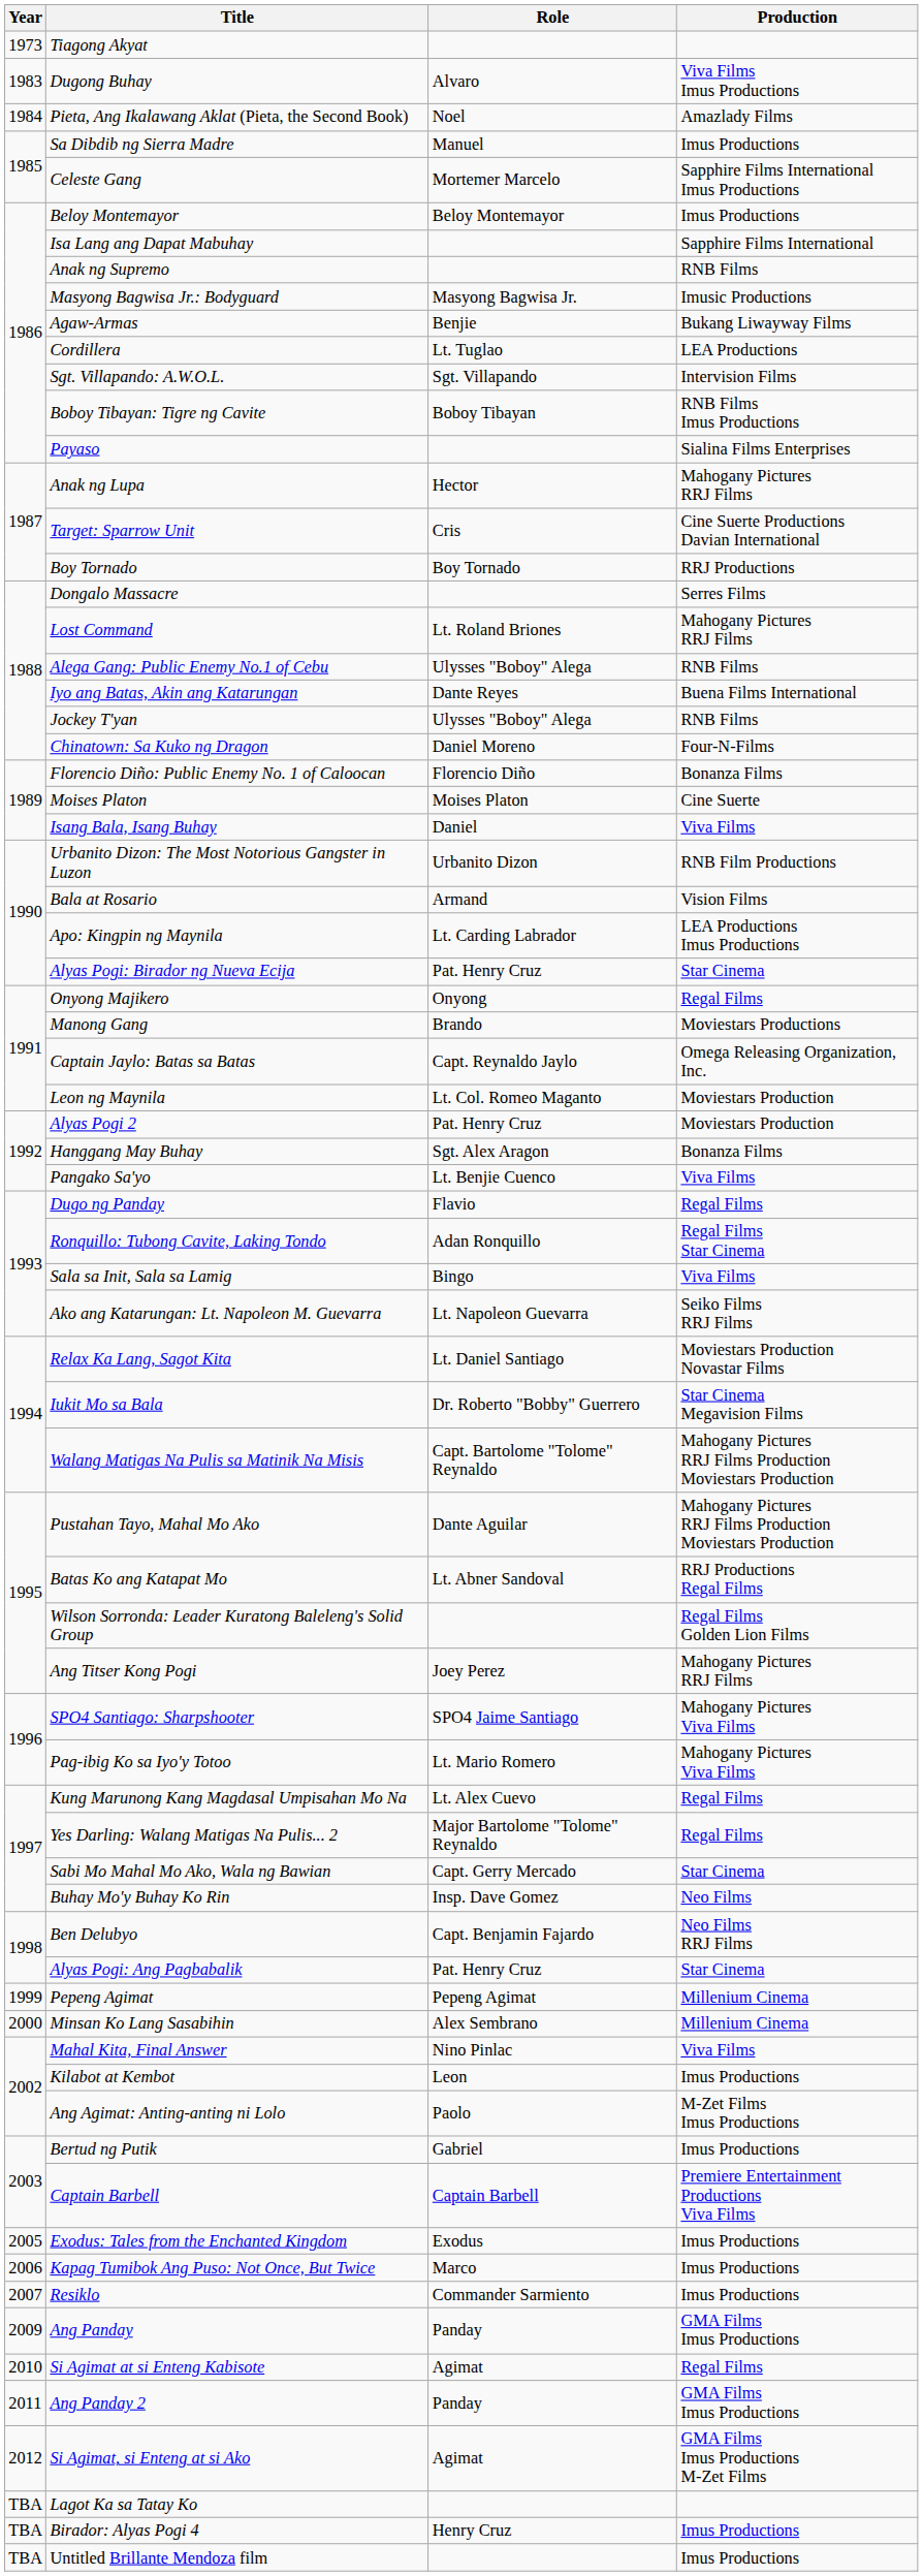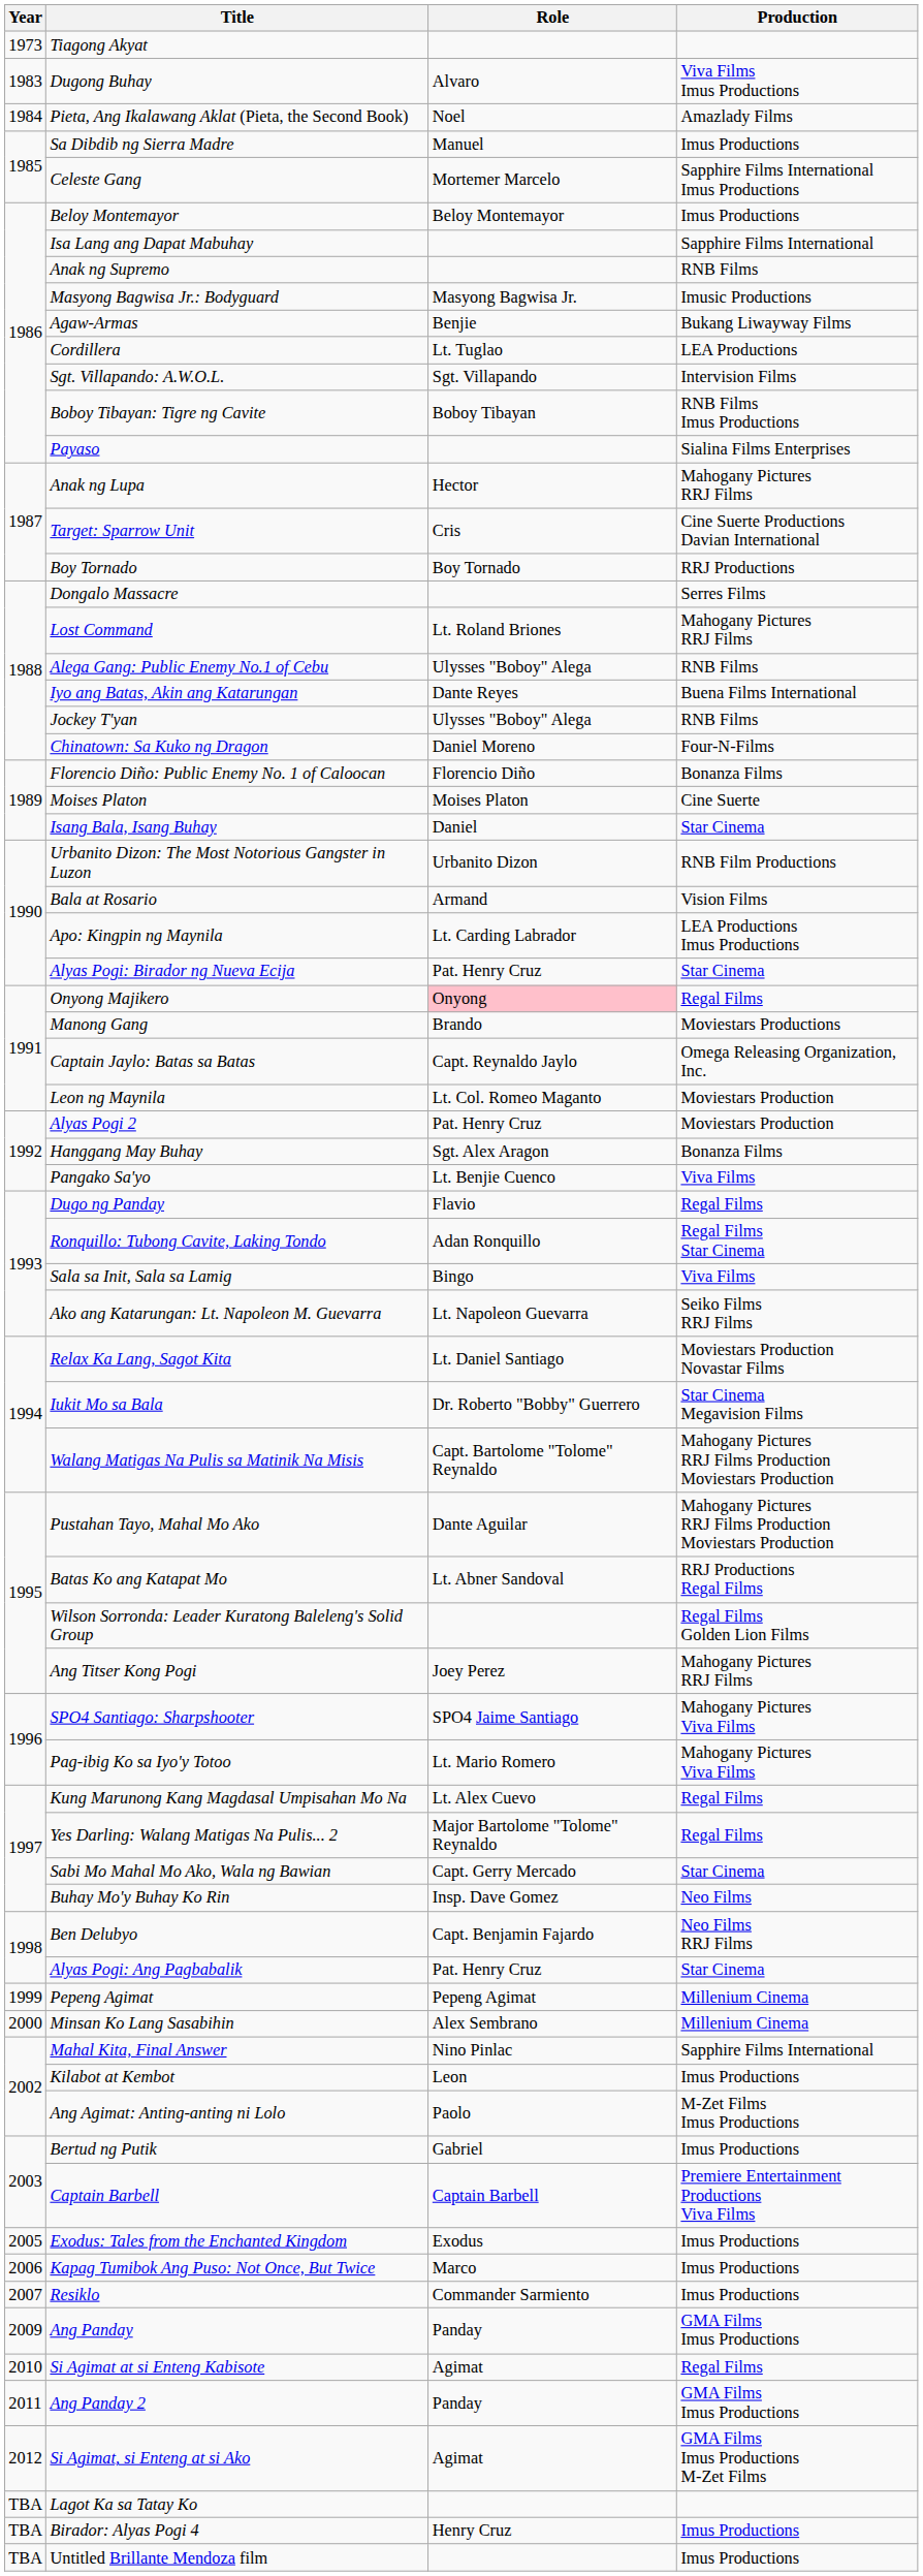 <table class="wikitable">
 <tr>
 <th>Year</th>
 <th>Title</th>
 <th>Role</th>
 <th>Production</th>
 </tr>
 <tr>
 <td>1973</td>
 <td><em>Tiagong Akyat</em></td>
 <td></td>
 <td></td>
 </tr>
 <tr>
 <td>1983</td>
 <td><em>Dugong Buhay</em></td>
 <td>Alvaro</td>
 <td><a href='#'>Viva Films</a><br>Imus Productions</td>
 </tr>
 <tr>
 <td>1984</td>
 <td><em>Pieta, Ang Ikalawang Aklat</em> (Pieta, the Second Book)</td>
 <td>Noel</td>
 <td>Amazlady Films</td>
 </tr>
 <tr>
 <td rowspan="2">1985</td>
 <td><em>Sa Dibdib ng Sierra Madre</em></td>
 <td>Manuel</td>
 <td>Imus Productions</td>
 </tr>
 <tr>
 <td><em>Celeste Gang</em></td>
 <td>Mortemer Marcelo</td>
 <td>Sapphire Films International<br>Imus Productions</td>
 </tr>
 <tr>
 <td rowspan="9">1986</td>
 <td><em>Beloy Montemayor</em></td>
 <td>Beloy Montemayor</td>
 <td>Imus Productions</td>
 </tr>
 <tr>
 <td><em>Isa Lang ang Dapat Mabuhay</em></td>
 <td></td>
 <td>Sapphire Films International</td>
 </tr>
 <tr>
 <td><em>Anak ng Supremo</em></td>
 <td></td>
 <td>RNB Films</td>
 </tr>
 <tr>
 <td><em>Masyong Bagwisa Jr.: Bodyguard</em></td>
 <td>Masyong Bagwisa Jr.</td>
 <td>Imusic Productions</td>
 </tr>
 <tr>
 <td><em>Agaw-Armas</em></td>
 <td>Benjie</td>
 <td>Bukang Liwayway Films</td>
 </tr>
 <tr>
 <td><em>Cordillera</em></td>
 <td>Lt. Tuglao</td>
 <td>LEA Productions</td>
 </tr>
 <tr>
 <td><em>Sgt. Villapando: A.W.O.L.</em></td>
 <td>Sgt. Villapando</td>
 <td>Intervision Films</td>
 </tr>
 <tr>
 <td><em>Boboy Tibayan: Tigre ng Cavite</em> </td>
 <td>Boboy Tibayan</td>
 <td>RNB Films<br>Imus Productions</td>
 </tr>
 <tr>
 <td><em><a href='#'>Payaso</a></em></td>
 <td></td>
 <td>Sialina Films Enterprises</td>
 </tr>
 <tr>
 <td rowspan="3">1987</td>
 <td><em>Anak ng Lupa</em></td>
 <td>Hector</td>
 <td>Mahogany Pictures<br>RRJ Films</td>
 </tr>
 <tr>
 <td><em><a href='#'>Target: Sparrow Unit</a></em></td>
 <td>Cris</td>
 <td>Cine Suerte Productions<br>Davian International</td>
 </tr>
 <tr>
 <td><em>Boy Tornado</em></td>
 <td>Boy Tornado</td>
 <td>RRJ Productions</td>
 </tr>
 <tr>
 <td rowspan="6">1988</td>
 <td><em>Dongalo Massacre</em></td>
 <td></td>
 <td>Serres Films</td>
 </tr>
 <tr>
 <td><em><a href='#'>Lost Command</a></em></td>
 <td>Lt. Roland Briones</td>
 <td>Mahogany Pictures<br>RRJ Films</td>
 </tr>
 <tr>
 <td><em><a href='#'>Alega Gang: Public Enemy No.1 of Cebu</a></em></td>
 <td>Ulysses "Boboy" Alega</td>
 <td>RNB Films</td>
 </tr>
 <tr>
 <td><em><a href='#'>Iyo ang Batas, Akin ang Katarungan</a></em></td>
 <td>Dante Reyes</td>
 <td>Buena Films International</td>
 </tr>
 <tr>
 <td><em>Jockey T'yan</em></td>
 <td>Ulysses "Boboy" Alega </td>
 <td>RNB Films</td>
 </tr>
 <tr>
 <td><em><a href='#'>Chinatown: Sa Kuko ng Dragon</a></em></td>
 <td>Daniel Moreno</td>
 <td>Four-N-Films</td>
 </tr>
 <tr>
 <td rowspan="3">1989</td>
 <td><em>Florencio Diño: Public Enemy No. 1 of Caloocan</em></td>
 <td>Florencio Diño</td>
 <td>Bonanza Films</td>
 </tr>
 <tr>
 <td><em>Moises Platon</em></td>
 <td>Moises Platon</td>
 <td>Cine Suerte</td>
 </tr>
 <tr>
 <td><em><a href='#'>Isang Bala, Isang Buhay</a></em></td>
 <td>Daniel</td>
-<td><a href='#'>Viva Films</a></td>
+<td><a href='#'>Star Cinema</a></td>
 </tr>
 <tr>
 <td rowspan="4">1990</td>
 <td><em>Urbanito Dizon: The Most Notorious Gangster in Luzon</em></td>
 <td>Urbanito Dizon</td>
 <td>RNB Film Productions</td>
 </tr>
 <tr>
 <td><em>Bala at Rosario</em></td>
 <td>Armand</td>
 <td>Vision Films</td>
 </tr>
 <tr>
 <td><em>Apo: Kingpin ng Maynila</em></td>
 <td>Lt. Carding Labrador</td>
 <td>LEA Productions<br>Imus Productions</td>
 </tr>
 <tr>
 <td><em><a href='#'>Alyas Pogi: Birador ng Nueva Ecija</a></em></td>
 <td>Pat. Henry Cruz</td>
 <td><a href='#'>Star Cinema</a></td>
 </tr>
 <tr>
 <td rowspan="4">1991</td>
 <td><em>Onyong Majikero</em></td>
-<td>Onyong</td>
+<td style="background: pink;">Onyong</td>
 <td><a href='#'>Regal Films</a></td>
 </tr>
 <tr>
 <td><em>Manong Gang</em></td>
 <td>Brando</td>
 <td>Moviestars Productions</td>
 </tr>
 <tr>
 <td><em>Captain Jaylo: Batas sa Batas</em></td>
 <td>Capt. Reynaldo Jaylo</td>
 <td>Omega Releasing Organization, Inc.</td>
 </tr>
 <tr>
 <td><em>Leon ng Maynila</em></td>
 <td>Lt. Col. Romeo Maganto</td>
 <td>Moviestars Production</td>
 </tr>
 <tr>
 <td rowspan="3">1992</td>
 <td><em><a href='#'>Alyas Pogi 2</a></em></td>
 <td>Pat. Henry Cruz</td>
 <td>Moviestars Production</td>
 </tr>
 <tr>
 <td><em>Hanggang May Buhay</em></td>
 <td>Sgt. Alex Aragon</td>
 <td>Bonanza Films</td>
 </tr>
 <tr>
 <td><em>Pangako Sa'yo</em></td>
 <td>Lt. Benjie Cuenco</td>
 <td><a href='#'>Viva Films</a></td>
 </tr>
 <tr>
 <td rowspan="4">1993</td>
 <td><em><a href='#'>Dugo ng Panday</a></em></td>
 <td>Flavio</td>
 <td><a href='#'>Regal Films</a></td>
 </tr>
 <tr>
 <td><em><a href='#'>Ronquillo: Tubong Cavite, Laking Tondo</a></em></td>
 <td>Adan Ronquillo</td>
 <td><a href='#'>Regal Films</a><br><a href='#'>Star Cinema</a></td>
 </tr>
 <tr>
 <td><em>Sala sa Init, Sala sa Lamig</em></td>
 <td>Bingo</td>
 <td><a href='#'>Viva Films</a></td>
 </tr>
 <tr>
 <td><em>Ako ang Katarungan: Lt. Napoleon M. Guevarra</em></td>
 <td>Lt. Napoleon Guevarra</td>
 <td>Seiko Films<br>RRJ Films</td>
 </tr>
 <tr>
 <td rowspan="3">1994</td>
 <td><em><a href='#'>Relax Ka Lang, Sagot Kita</a></em></td>
 <td>Lt. Daniel Santiago</td>
 <td>Moviestars Production<br>Novastar Films</td>
 </tr>
 <tr>
 <td><em><a href='#'>Iukit Mo sa Bala</a></em></td>
 <td>Dr. Roberto "Bobby" Guerrero</td>
 <td><a href='#'>Star Cinema</a><br>Megavision Films</td>
 </tr>
 <tr>
 <td><em><a href='#'>Walang Matigas Na Pulis sa Matinik Na Misis</a></em></td>
 <td>Capt. Bartolome "Tolome" Reynaldo</td>
 <td>Mahogany Pictures<br>RRJ Films Production<br>Moviestars Production</td>
 </tr>
 <tr>
 <td rowspan="4">1995</td>
 <td><em>Pustahan Tayo, Mahal Mo Ako</em></td>
 <td>Dante Aguilar</td>
 <td>Mahogany Pictures<br>RRJ Films Production<br>Moviestars Production</td>
 </tr>
 <tr>
 <td><em>Batas Ko ang Katapat Mo</em></td>
 <td>Lt. Abner Sandoval</td>
 <td>RRJ Productions<br><a href='#'>Regal Films</a></td>
 </tr>
 <tr>
 <td><em>Wilson Sorronda: Leader Kuratong Baleleng's Solid Group</em></td>
 <td></td>
 <td><a href='#'>Regal Films</a><br>Golden Lion Films</td>
 </tr>
 <tr>
 <td><em>Ang Titser Kong Pogi</em></td>
 <td>Joey Perez</td>
 <td>Mahogany Pictures<br>RRJ Films</td>
 </tr>
 <tr>
 <td rowspan="2">1996</td>
 <td><em><a href='#'>SPO4 Santiago: Sharpshooter</a></em></td>
 <td>SPO4 <a href='#'>Jaime Santiago</a></td>
 <td>Mahogany Pictures<br><a href='#'>Viva Films</a></td>
 </tr>
 <tr>
 <td><em>Pag-ibig Ko sa Iyo'y Totoo</em></td>
 <td>Lt. Mario Romero</td>
 <td>Mahogany Pictures<br><a href='#'>Viva Films</a></td>
 </tr>
 <tr>
 <td rowspan="4">1997</td>
 <td><em>Kung Marunong Kang Magdasal Umpisahan Mo Na</em></td>
 <td>Lt. Alex Cuevo</td>
 <td><a href='#'>Regal Films</a></td>
 </tr>
 <tr>
 <td><em>Yes Darling: Walang Matigas Na Pulis... 2 </em></td>
 <td>Major Bartolome "Tolome" Reynaldo</td>
 <td><a href='#'>Regal Films</a></td>
 </tr>
 <tr>
 <td><em>Sabi Mo Mahal Mo Ako, Wala ng Bawian</em></td>
 <td>Capt. Gerry Mercado</td>
 <td><a href='#'>Star Cinema</a></td>
 </tr>
 <tr>
 <td><em>Buhay Mo'y Buhay Ko Rin</em></td>
 <td>Insp. Dave Gomez</td>
 <td><a href='#'>Neo Films</a></td>
 </tr>
 <tr>
 <td rowspan="2">1998</td>
 <td><em>Ben Delubyo</em></td>
 <td>Capt. Benjamin Fajardo</td>
 <td><a href='#'>Neo Films</a><br>RRJ Films</td>
 </tr>
 <tr>
 <td><em><a href='#'>Alyas Pogi: Ang Pagbabalik</a></em></td>
 <td>Pat. Henry Cruz</td>
 <td><a href='#'>Star Cinema</a></td>
 </tr>
 <tr>
 <td>1999</td>
 <td><em>Pepeng Agimat</em></td>
 <td>Pepeng Agimat</td>
 <td><a href='#'>Millenium Cinema</a></td>
 </tr>
 <tr>
 <td>2000</td>
 <td><em>Minsan Ko Lang Sasabihin</em></td>
 <td>Alex Sembrano</td>
 <td><a href='#'>Millenium Cinema</a></td>
 </tr>
 <tr>
 <td rowspan="3">2002</td>
 <td><em><a href='#'>Mahal Kita, Final Answer</a></em></td>
 <td>Nino Pinlac</td>
-<td><a href='#'>Viva Films</a></td>
+<td>Sapphire Films International</td>
 </tr>
 <tr>
 <td><em>Kilabot at Kembot</em></td>
 <td>Leon</td>
 <td>Imus Productions</td>
 </tr>
 <tr>
 <td><em>Ang Agimat: Anting-anting ni Lolo</em></td>
 <td>Paolo</td>
 <td>M-Zet Films<br>Imus Productions</td>
 </tr>
 <tr>
 <td rowspan="2">2003</td>
 <td><em>Bertud ng Putik</em></td>
 <td>Gabriel</td>
 <td>Imus Productions</td>
 </tr>
 <tr>
 <td><em><a href='#'>Captain Barbell</a></em></td>
 <td><a href='#'>Captain Barbell</a></td>
 <td><a href='#'>Premiere Entertainment Productions</a><br><a href='#'>Viva Films</a></td>
 </tr>
 <tr>
 <td>2005</td>
 <td><em><a href='#'>Exodus: Tales from the Enchanted Kingdom</a></em></td>
 <td>Exodus</td>
 <td>Imus Productions</td>
 </tr>
 <tr>
 <td>2006</td>
 <td><em><a href='#'>Kapag Tumibok Ang Puso: Not Once, But Twice</a></em></td>
 <td>Marco</td>
 <td>Imus Productions</td>
 </tr>
 <tr>
 <td>2007</td>
 <td><em><a href='#'>Resiklo</a></em></td>
 <td>Commander Sarmiento</td>
 <td>Imus Productions</td>
 </tr>
 <tr>
 <td>2009</td>
 <td><em><a href='#'>Ang Panday</a></em></td>
 <td>Panday</td>
 <td><a href='#'>GMA Films</a><br> Imus Productions</td>
 </tr>
 <tr>
 <td>2010</td>
 <td><em><a href='#'>Si Agimat at si Enteng Kabisote</a></em></td>
 <td>Agimat</td>
 <td><a href='#'>Regal Films</a></td>
 </tr>
 <tr>
 <td>2011</td>
 <td><em><a href='#'>Ang Panday 2</a></em></td>
 <td>Panday</td>
 <td><a href='#'>GMA Films</a><br>Imus Productions</td>
 </tr>
 <tr>
 <td>2012</td>
 <td><em><a href='#'>Si Agimat, si Enteng at si Ako</a></em></td>
 <td>Agimat</td>
 <td><a href='#'>GMA Films</a><br>Imus Productions<br>M-Zet Films</td>
 </tr>
 <tr>
 <td>TBA</td>
 <td><em>Lagot Ka sa Tatay Ko</em></td>
 <td></td>
 <td></td>
 </tr>
 <tr>
 <td>TBA</td>
 <td><em>Birador: Alyas Pogi 4</em></td>
 <td>Henry Cruz</td>
 <td><a href='#'>Imus Productions</a></td>
 </tr>
 <tr>
 <td>TBA</td>
 <td>Untitled <a href='#'>Brillante Mendoza</a> film</td>
 <td></td>
 <td>Imus Productions</td>
 </tr>
 </table>
